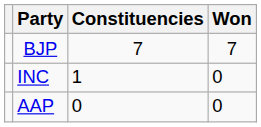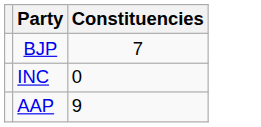 <table class=wikitable>
 <tr>
 <th></th>
 <th>Party</th>
 <th>Constituencies</th>
-<th>Won</th>
 </tr>
 <tr align="center">
 <td></td>
 <td><a href='#'>BJP</a></td>
 <td>7</td>
-<td>7</td>
 </tr>
 <tr>
 <td></td>
 <td><a href='#'>INC</a></td>
-<td>1</td>
 <td>0</td>
 </tr>
 <tr>
 <td></td>
 <td><a href='#'>AAP</a></td>
-<td>0</td>
-<td>0</td>
+<td>9</td>
 </tr>
 </table>
